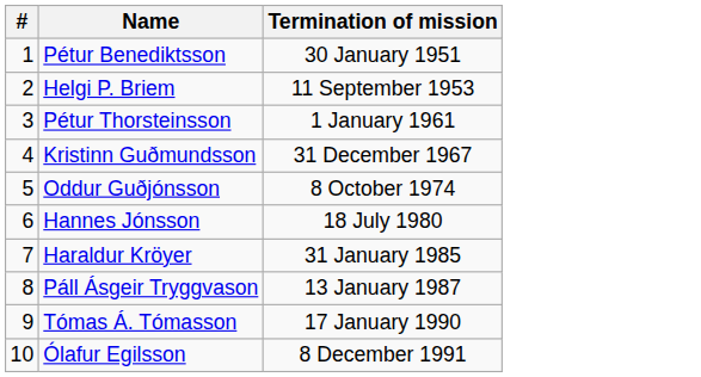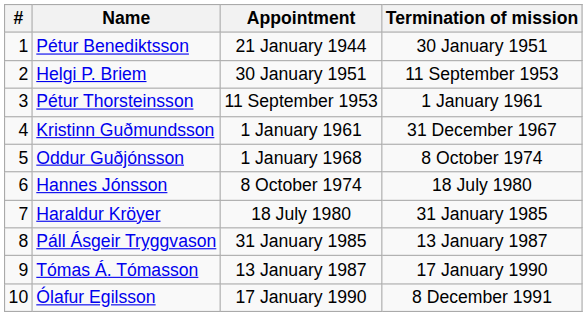 <table class="wikitable">
 <tr>
 <th>#</th>
 <th>Name</th>
+<th>Appointment</th>
 <th>Termination of mission</th>
 </tr>
 <tr>
 <td style="text-align: right;">1</td>
 <td><a href='#'>Pétur Benediktsson</a></td>
+<td style="text-align: center;">21 January 1944</td>
 <td style="text-align: center;">30 January 1951</td>
 </tr>
 <tr>
 <td style="text-align: right;">2</td>
 <td><a href='#'>Helgi P. Briem</a></td>
+<td style="text-align: center;">30 January 1951</td>
 <td style="text-align: center;">11 September 1953</td>
 </tr>
 <tr>
 <td style="text-align: right;">3</td>
 <td><a href='#'>Pétur Thorsteinsson</a></td>
+<td style="text-align: center;">11 September 1953</td>
 <td style="text-align: center;">1 January 1961</td>
 </tr>
 <tr>
 <td style="text-align: right;">4</td>
 <td><a href='#'>Kristinn Guðmundsson</a></td>
+<td style="text-align: center;">1 January 1961</td>
 <td style="text-align: center;">31 December 1967</td>
 </tr>
 <tr>
 <td style="text-align: right;">5</td>
 <td><a href='#'>Oddur Guðjónsson</a></td>
+<td style="text-align: center;">1 January 1968</td>
 <td style="text-align: center;">8 October 1974</td>
 </tr>
 <tr>
 <td style="text-align: right;">6</td>
 <td><a href='#'>Hannes Jónsson</a></td>
+<td style="text-align: center;">8 October 1974</td>
 <td style="text-align: center;">18 July 1980</td>
 </tr>
 <tr>
 <td style="text-align: right;">7</td>
 <td><a href='#'>Haraldur Kröyer</a></td>
+<td style="text-align: center;">18 July 1980</td>
 <td style="text-align: center;">31 January 1985</td>
 </tr>
 <tr>
 <td style="text-align: right;">8</td>
 <td><a href='#'>Páll Ásgeir Tryggvason</a></td>
+<td style="text-align: center;">31 January 1985</td>
 <td style="text-align: center;">13 January 1987</td>
 </tr>
 <tr>
 <td style="text-align: right;">9</td>
 <td><a href='#'>Tómas Á. Tómasson</a></td>
+<td style="text-align: center;">13 January 1987</td>
 <td style="text-align: center;">17 January 1990</td>
 </tr>
 <tr>
 <td style="text-align: right;">10</td>
 <td><a href='#'>Ólafur Egilsson</a></td>
+<td style="text-align: center;">17 January 1990</td>
 <td style="text-align: center;">8 December 1991</td>
 </tr>
 </table>
